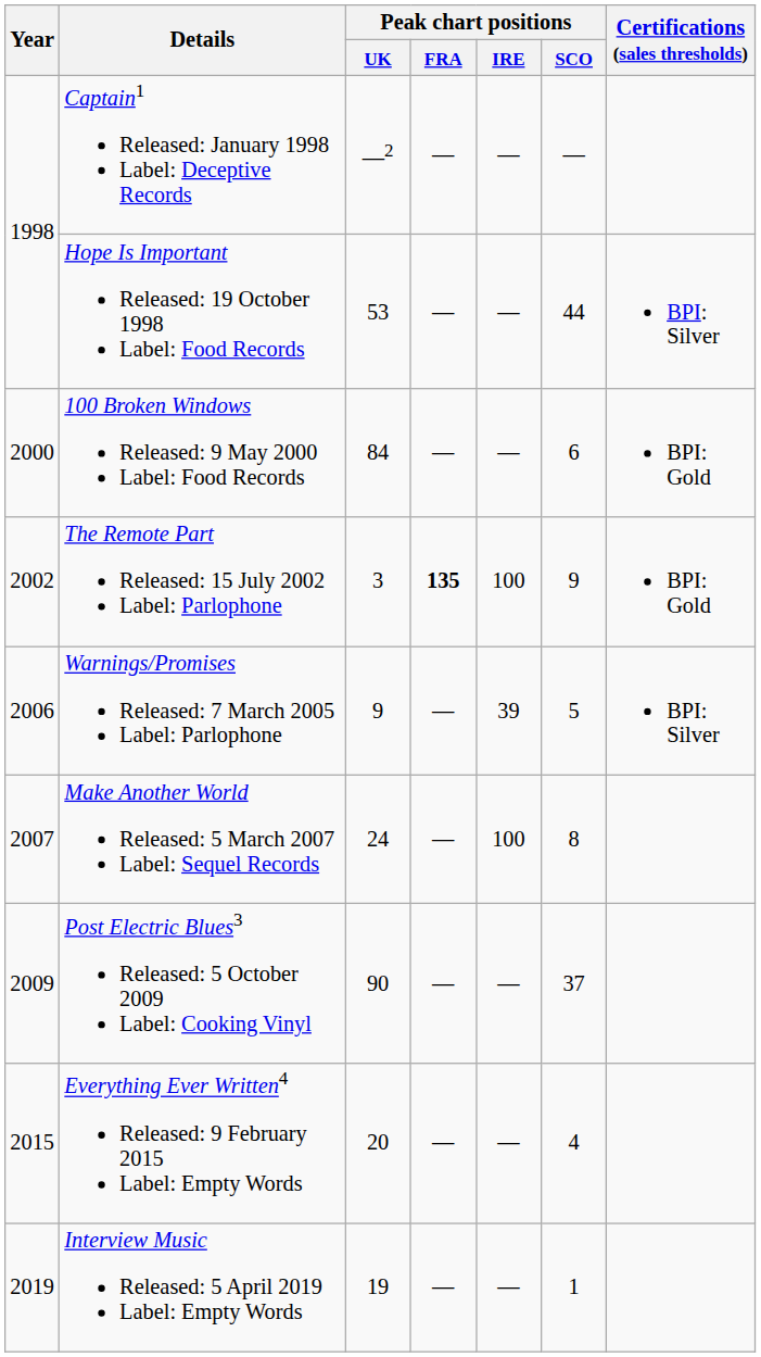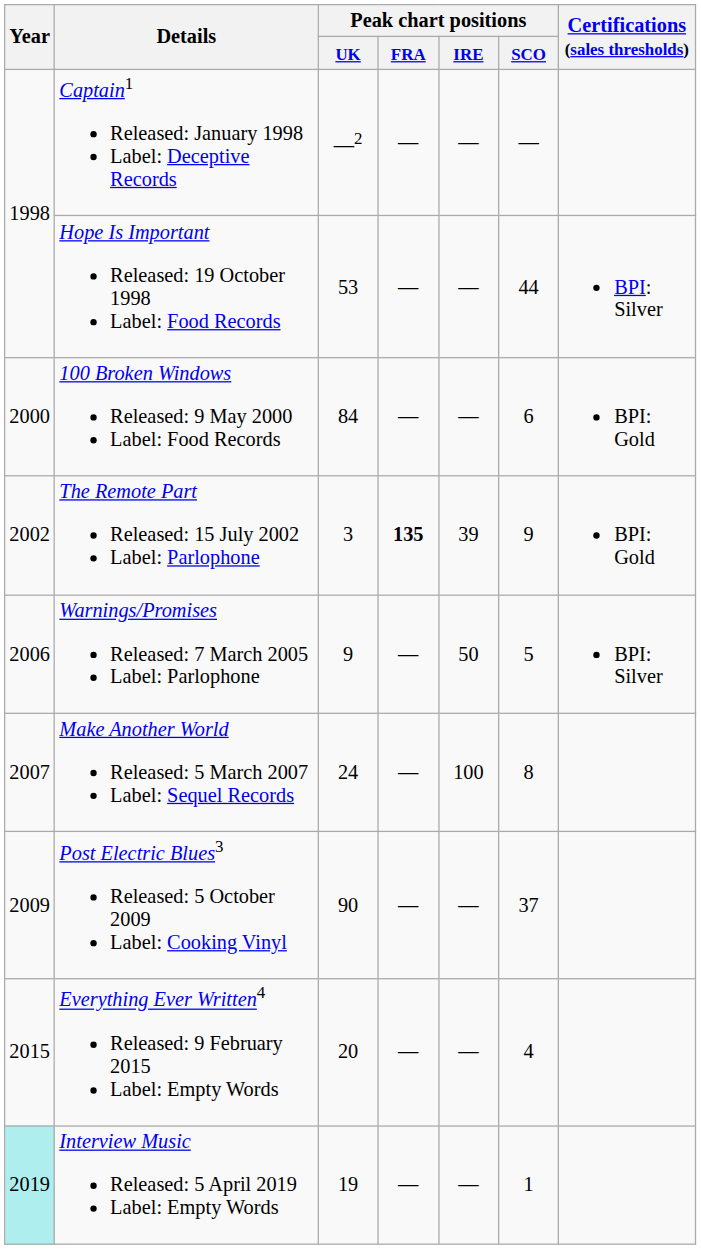 <table class= "wikitable">
 <tr>
 <th rowspan="2">Year</th>
 <th rowspan="2" style="width:200px;">Details</th>
 <th colspan="4">Peak chart positions</th>
 <th rowspan="2" style="width:100px;"><a href='#'>Certifications</a><br><small>(<a href='#'>sales thresholds</a>)</small></th>
 </tr>
 <tr>
 <th width="40"><small><a href='#'>UK</a></small><br></th>
 <th width="40"><small><a href='#'>FRA</a></small><br></th>
 <th width="40"><small><a href='#'>IRE</a></small><br></th>
 <th width="40"><small><a href='#'>SCO</a></small><br></th>
 </tr>
 <tr>
 <td rowspan="2">1998</td>
 <td><em><a href='#'>Captain</a></em><sup>1</sup><br><ul><li>Released: January 1998</li><li>Label: <a href='#'>Deceptive Records</a></li></ul></td>
 <td style="text-align:center;">—<sup>2</sup></td>
 <td style="text-align:center;">—</td>
 <td style="text-align:center;">—</td>
 <td style="text-align:center;">—</td>
 <td></td>
 </tr>
 <tr>
 <td><em><a href='#'>Hope Is Important</a></em><br><ul><li>Released: 19 October 1998</li><li>Label: <a href='#'>Food Records</a></li></ul></td>
 <td style="text-align:center;">53</td>
 <td style="text-align:center;">—</td>
 <td style="text-align:center;">—</td>
 <td style="text-align:center;">44</td>
 <td><br><ul><li><a href='#'>BPI</a>: Silver</li></ul></td>
 </tr>
 <tr>
 <td>2000</td>
 <td><em><a href='#'>100 Broken Windows</a></em><br><ul><li>Released: 9 May 2000</li><li>Label: Food Records</li></ul></td>
 <td style="text-align:center;">84</td>
 <td style="text-align:center;">—</td>
 <td style="text-align:center;">—</td>
 <td style="text-align:center;">6</td>
 <td><br><ul><li>BPI: Gold</li></ul></td>
 </tr>
 <tr>
 <td>2002</td>
 <td><em><a href='#'>The Remote Part</a></em><br><ul><li>Released: 15 July 2002</li><li>Label: <a href='#'>Parlophone</a></li></ul></td>
 <td style="text-align:center;">3</td>
 <td style="text-align:center;"><strong>135</strong></td>
-<td style="text-align:center;">100</td>
+<td style="text-align:center;">39</td>
 <td style="text-align:center;">9</td>
 <td><br><ul><li>BPI: Gold</li></ul></td>
 </tr>
 <tr>
 <td>2006</td>
 <td><em><a href='#'>Warnings/Promises</a></em><br><ul><li>Released: 7 March 2005</li><li>Label: Parlophone</li></ul></td>
 <td style="text-align:center;">9</td>
 <td style="text-align:center;">—</td>
-<td style="text-align:center;">39</td>
+<td style="text-align:center;">50</td>
 <td style="text-align:center;">5</td>
 <td><br><ul><li>BPI: Silver</li></ul></td>
 </tr>
 <tr>
 <td>2007</td>
 <td><em><a href='#'>Make Another World</a></em><br><ul><li>Released: 5 March 2007</li><li>Label: <a href='#'>Sequel Records</a></li></ul></td>
 <td style="text-align:center;">24</td>
 <td style="text-align:center;">—</td>
 <td style="text-align:center;">100</td>
 <td style="text-align:center;">8</td>
 <td></td>
 </tr>
 <tr>
 <td>2009</td>
 <td><em><a href='#'>Post Electric Blues</a></em><sup>3</sup><br><ul><li>Released: 5 October 2009</li><li>Label: <a href='#'>Cooking Vinyl</a></li></ul></td>
 <td style="text-align:center;">90</td>
 <td style="text-align:center;">—</td>
 <td style="text-align:center;">—</td>
 <td style="text-align:center;">37</td>
 <td></td>
 </tr>
 <tr>
 <td>2015</td>
 <td><em><a href='#'>Everything Ever Written</a></em><sup>4</sup><br><ul><li>Released: 9 February 2015</li><li>Label: Empty Words</li></ul></td>
 <td style="text-align:center;">20</td>
 <td style="text-align:center;">—</td>
 <td style="text-align:center;">—</td>
 <td style="text-align:center;">4</td>
 <td></td>
 </tr>
 <tr>
-<td>2019</td>
+<td style="background: paleturquoise;">2019</td>
 <td><em><a href='#'>Interview Music</a></em><br><ul><li>Released: 5 April 2019</li><li>Label: Empty Words</li></ul></td>
 <td style="text-align:center;">19</td>
 <td style="text-align:center;">—</td>
 <td style="text-align:center;">—</td>
 <td style="text-align:center;">1</td>
 <td></td>
 </tr>
 </table>
